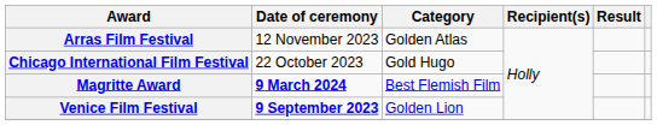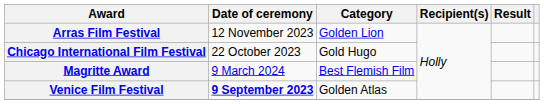 <table class="wikitable sortable plainrowheaders">
 <tr>
 <th scope="col">Award</th>
 <th scope="col">Date of ceremony</th>
 <th scope="col">Category</th>
 <th scope="col">Recipient(s)</th>
 <th scope="col">Result</th>
 <th scope="col" class="unsortable"></th>
 </tr>
 <tr>
 <th scope="row"><a href='#'>Arras Film Festival</a></th>
 <td>12 November 2023</td>
-<td>Golden Atlas</td>
+<td><a href='#'>Golden Lion</a></td>
 <td rowspan="4"><em>Holly</em></td>
 <td></td>
 <td align="center"></td>
 </tr>
 <tr>
 <th scope="row"><a href='#'>Chicago International Film Festival</a></th>
 <td>22 October 2023</td>
 <td>Gold Hugo</td>
 <td></td>
 <td align="center"></td>
 </tr>
 <tr>
 <th scope="row"><a href='#'>Magritte Award</a></th>
-<td><strong><a href='#'>9 March 2024</a></strong></td>
+<td><a href='#'>9 March 2024</a></td>
 <td><a href='#'>Best Flemish Film</a></td>
 <td></td>
 <td align="center"></td>
 </tr>
 <tr>
 <th scope="row"><a href='#'>Venice Film Festival</a></th>
 <td><strong><a href='#'>9 September 2023</a></strong></td>
-<td><a href='#'>Golden Lion</a></td>
+<td>Golden Atlas</td>
 <td></td>
 <td align="center"></td>
 </tr>
 <tr>
 </tr>
 </table>
